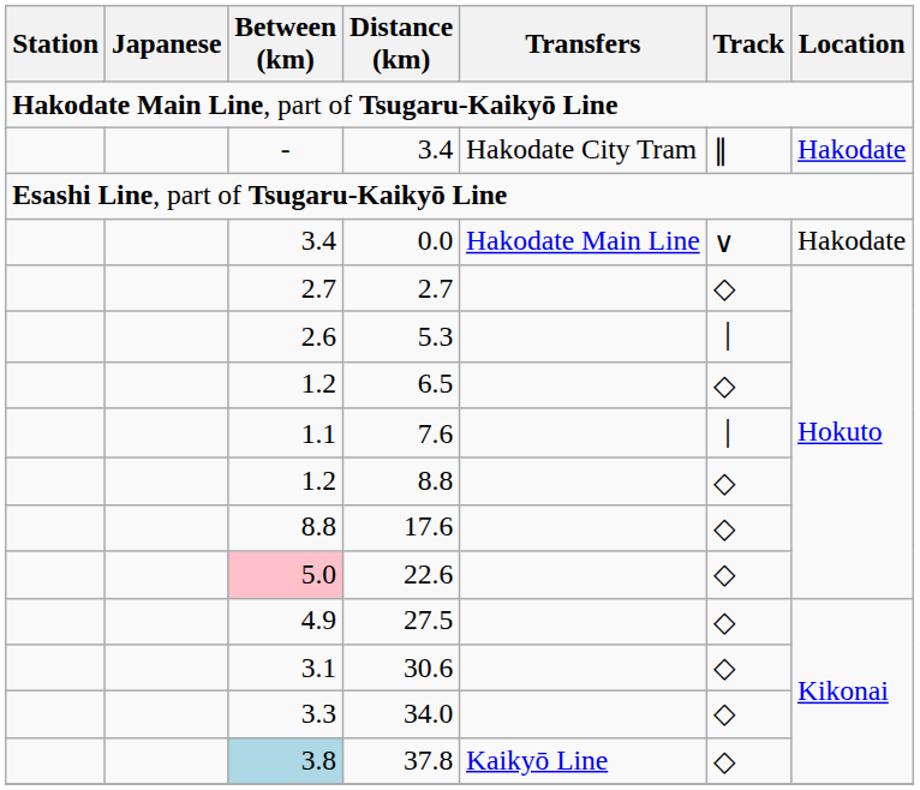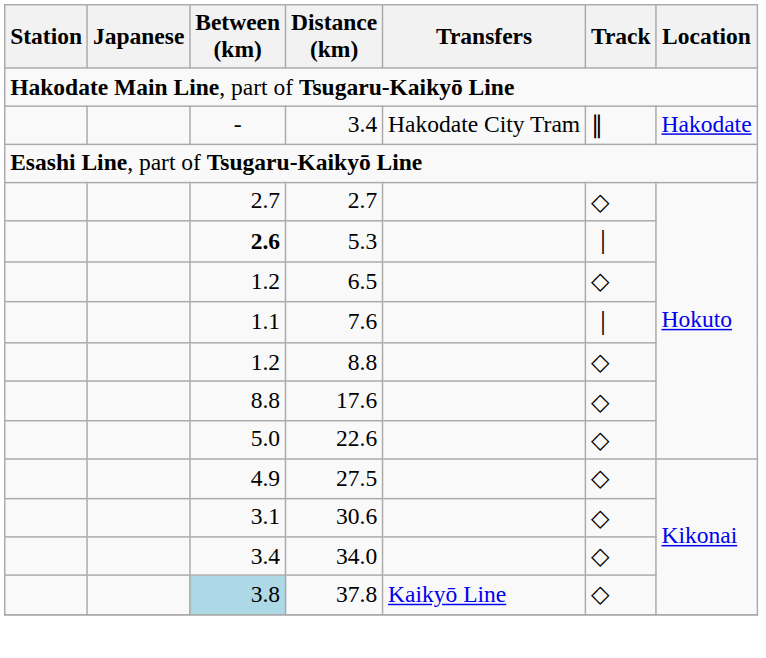 <table class="wikitable" rules="all">
 <tr>
 <th>Station</th>
 <th>Japanese</th>
 <th style="width:2.5em;">Between (km)</th>
 <th style="width:3.2em;">Distance (km)</th>
 <th>Transfers</th>
 <th style="width:1em;">Track</th>
 <th>Location</th>
 </tr>
 <tr>
 <td colspan=7><strong>Hakodate Main Line</strong>, part of <strong>Tsugaru-Kaikyō Line</strong></td>
 </tr>
 <tr>
 <td></td>
 <td></td>
 <td style="text-align:center;">-</td>
 <td style="text-align:right;">3.4</td>
 <td>Hakodate City Tram</td>
 <td>∥</td>
 <td><a href='#'>Hakodate</a></td>
 </tr>
 <tr>
 <td colspan=7><strong>Esashi Line</strong>, part of <strong>Tsugaru-Kaikyō Line</strong></td>
 </tr>
 <tr>
 <td></td>
 <td></td>
-<td style="text-align:right;">3.4</td>
-<td style="text-align:right;">0.0</td>
-<td><a href='#'>Hakodate Main Line</a></td>
-<td>∨</td>
-<td>Hakodate</td>
-</tr>
-<tr>
-<td></td>
-<td></td>
 <td style="text-align:right;">2.7</td>
 <td style="text-align:right;">2.7</td>
 <td> </td>
 <td>◇</td>
 <td rowspan="7"><a href='#'>Hokuto</a></td>
 </tr>
 <tr>
 <td></td>
 <td></td>
-<td style="text-align:right;">2.6</td>
+<td style="text-align:right;"><strong>2.6</strong></td>
 <td style="text-align:right;">5.3</td>
 <td> </td>
 <td>｜</td>
 </tr>
 <tr>
 <td></td>
 <td></td>
 <td style="text-align:right;">1.2</td>
 <td style="text-align:right;">6.5</td>
 <td> </td>
 <td>◇</td>
 </tr>
 <tr>
 <td></td>
 <td></td>
 <td style="text-align:right;">1.1</td>
 <td style="text-align:right;">7.6</td>
 <td> </td>
 <td>｜</td>
 </tr>
 <tr>
 <td></td>
 <td></td>
 <td style="text-align:right;">1.2</td>
 <td style="text-align:right;">8.8</td>
 <td> </td>
 <td>◇</td>
 </tr>
 <tr>
 <td></td>
 <td></td>
 <td style="text-align:right;">8.8</td>
 <td style="text-align:right;">17.6</td>
 <td> </td>
 <td>◇</td>
 </tr>
 <tr>
 <td></td>
 <td></td>
-<td style="background: pink; text-align:right;">5.0</td>
+<td style="text-align:right;">5.0</td>
 <td style="text-align:right;">22.6</td>
 <td> </td>
 <td>◇</td>
 </tr>
 <tr>
 <td></td>
 <td></td>
 <td style="text-align:right;">4.9</td>
 <td style="text-align:right;">27.5</td>
 <td> </td>
 <td>◇</td>
 <td rowspan=4 style="white-space:nowrap;"><a href='#'>Kikonai</a></td>
 </tr>
 <tr>
 <td></td>
 <td></td>
 <td style="text-align:right;">3.1</td>
 <td style="text-align:right;">30.6</td>
 <td> </td>
 <td>◇</td>
 </tr>
 <tr>
 <td></td>
 <td></td>
-<td style="text-align:right;">3.3</td>
+<td style="text-align:right;">3.4</td>
 <td style="text-align:right;">34.0</td>
 <td> </td>
 <td>◇</td>
 </tr>
 <tr>
 <td></td>
 <td></td>
 <td style="background: lightblue; text-align:right;">3.8</td>
 <td style="text-align:right;">37.8</td>
 <td><a href='#'>Kaikyō Line</a></td>
 <td>◇</td>
 </tr>
 <tr>
 </tr>
 </table>
